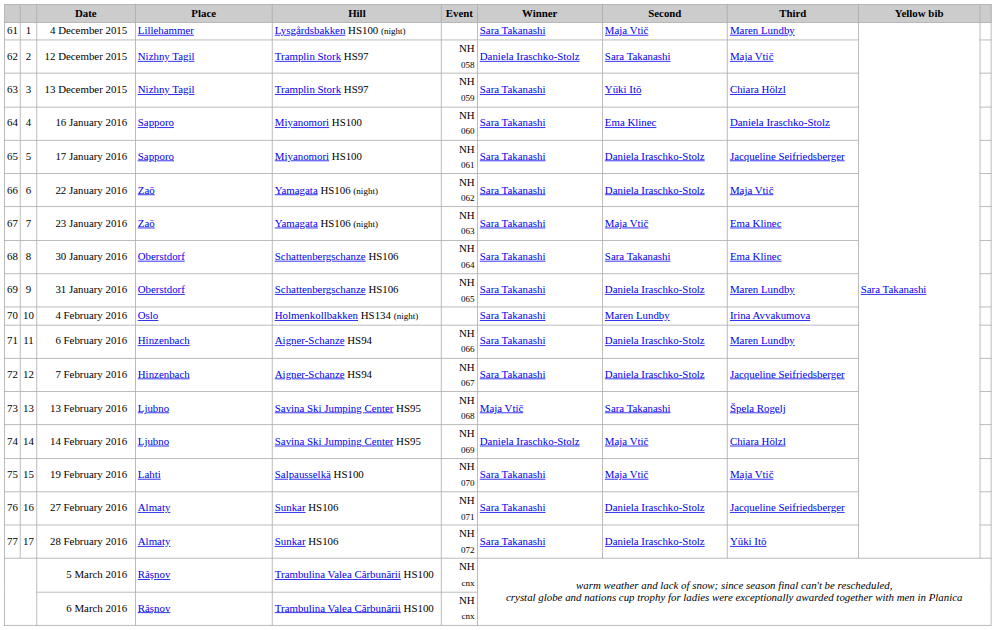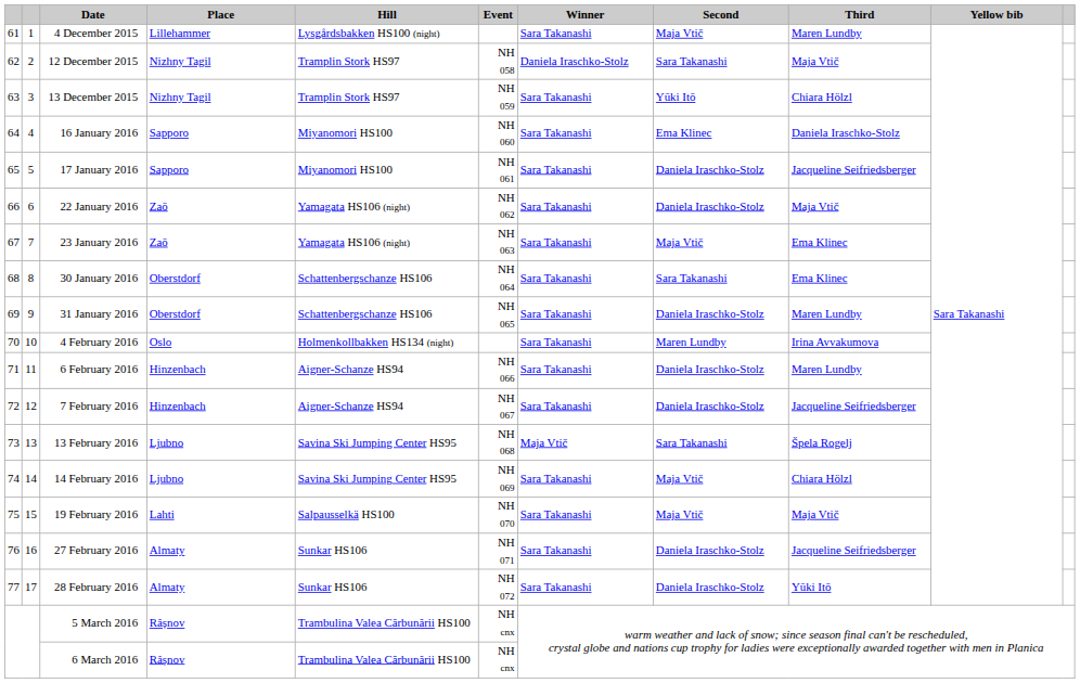 <table class="wikitable plainrowheaders" style="background:#fff; font-size:86%; line-height:16px; border:grey solid 1px; border-collapse:collapse;">
 <tr style="background:#ccc; text-align:center;">
 <th scope="col" style="background:#ccc; width=20 px;"></th>
 <th scope="col" style="background:#ccc; width=30 px;"></th>
 <th scope="col" style="background:#ccc; width:140px;">Date</th>
 <th scope="col" style="background:#ccc; width:200px;">Place</th>
 <th scope="col" style="background:#ccc; width:240px;">Hill</th>
 <th scope="col" style="background:#ccc; width:40px;">Event</th>
 <th scope="col" style="background:#ccc; width:185px;">Winner</th>
 <th scope="col" style="background:#ccc; width:185px;">Second</th>
 <th scope="col" style="background:#ccc; width:185px;">Third</th>
 <th scope="col" style="background:#ccc; width:180px;">Yellow bib</th>
 <th scope="col" style="background:#ccc; width:10px;"></th>
 </tr>
 <tr>
 <td align=center>61</td>
 <td align=center>1</td>
 <td align=right>4 December 2015  </td>
 <td> <a href='#'>Lillehammer</a></td>
 <td><a href='#'>Lysgårdsbakken</a> HS100 <small>(night)</small></td>
 <td align=right></td>
 <td> <a href='#'>Sara Takanashi</a></td>
 <td> <a href='#'>Maja Vtič</a></td>
 <td> <a href='#'>Maren Lundby</a></td>
 <td rowspan=17> <a href='#'>Sara Takanashi</a></td>
 <td></td>
 </tr>
 <tr>
 <td align=center>62</td>
 <td align=center>2</td>
 <td align=right>12 December 2015  </td>
 <td> <a href='#'>Nizhny Tagil</a></td>
 <td><a href='#'>Tramplin Stork</a> HS97</td>
 <td align=right>NH <sub>058</sub></td>
 <td> <a href='#'>Daniela Iraschko-Stolz</a></td>
 <td> <a href='#'>Sara Takanashi</a></td>
 <td> <a href='#'>Maja Vtič</a></td>
 <td></td>
 </tr>
 <tr>
 <td align=center>63</td>
 <td align=center>3</td>
 <td align=right>13 December 2015  </td>
 <td> <a href='#'>Nizhny Tagil</a></td>
 <td><a href='#'>Tramplin Stork</a> HS97</td>
 <td align=right>NH <sub>059</sub></td>
 <td> <a href='#'>Sara Takanashi</a></td>
 <td> <a href='#'>Yūki Itō</a></td>
 <td> <a href='#'>Chiara Hölzl</a></td>
 <td></td>
 </tr>
 <tr>
 <td align=center>64</td>
 <td align=center>4</td>
 <td align=right>16 January 2016  </td>
 <td> <a href='#'>Sapporo</a></td>
 <td><a href='#'>Miyanomori</a> HS100</td>
 <td align=right>NH <sub>060</sub></td>
 <td> <a href='#'>Sara Takanashi</a></td>
 <td> <a href='#'>Ema Klinec</a></td>
 <td> <a href='#'>Daniela Iraschko-Stolz</a></td>
 <td></td>
 </tr>
 <tr>
 <td align=center>65</td>
 <td align=center>5</td>
 <td align=right>17 January 2016  </td>
 <td> <a href='#'>Sapporo</a></td>
 <td><a href='#'>Miyanomori</a> HS100</td>
 <td align=right>NH <sub>061</sub></td>
 <td> <a href='#'>Sara Takanashi</a></td>
 <td> <a href='#'>Daniela Iraschko-Stolz</a></td>
 <td> <a href='#'>Jacqueline Seifriedsberger</a></td>
 <td></td>
 </tr>
 <tr>
 <td align=center>66</td>
 <td align=center>6</td>
 <td align=right><small></small>22 January 2016  </td>
 <td> <a href='#'>Zaō</a></td>
 <td><a href='#'>Yamagata</a> HS106 <small>(night)</small></td>
 <td align=right>NH <sub>062</sub></td>
 <td> <a href='#'>Sara Takanashi</a></td>
 <td> <a href='#'>Daniela Iraschko-Stolz</a></td>
 <td> <a href='#'>Maja Vtič</a></td>
 <td></td>
 </tr>
 <tr>
 <td align=center>67</td>
 <td align=center>7</td>
 <td align=right>23 January 2016  </td>
 <td> <a href='#'>Zaō</a></td>
 <td><a href='#'>Yamagata</a> HS106 <small>(night)</small></td>
 <td align=right>NH <sub>063</sub></td>
 <td> <a href='#'>Sara Takanashi</a></td>
 <td> <a href='#'>Maja Vtič</a></td>
 <td> <a href='#'>Ema Klinec</a></td>
 <td></td>
 </tr>
 <tr>
 <td align=center>68</td>
 <td align=center>8</td>
 <td align=right>30 January 2016  </td>
 <td> <a href='#'>Oberstdorf</a></td>
 <td><a href='#'>Schattenbergschanze</a> HS106</td>
 <td align=right>NH <sub>064</sub></td>
 <td> <a href='#'>Sara Takanashi</a></td>
 <td> <a href='#'>Sara Takanashi</a></td>
 <td> <a href='#'>Ema Klinec</a></td>
 <td></td>
 </tr>
 <tr>
 <td align=center>69</td>
 <td align=center>9</td>
 <td align=right>31 January 2016  </td>
 <td> <a href='#'>Oberstdorf</a></td>
 <td><a href='#'>Schattenbergschanze</a> HS106</td>
 <td align=right>NH <sub>065</sub></td>
 <td> <a href='#'>Sara Takanashi</a></td>
 <td> <a href='#'>Daniela Iraschko-Stolz</a></td>
 <td> <a href='#'>Maren Lundby</a></td>
 <td></td>
 </tr>
 <tr>
 <td align=center>70</td>
 <td align=center>10</td>
 <td align=right>4 February 2016  </td>
 <td> <a href='#'>Oslo</a></td>
 <td><a href='#'>Holmenkollbakken</a> HS134 <small>(night)</small></td>
 <td align=right></td>
 <td> <a href='#'>Sara Takanashi</a></td>
 <td> <a href='#'>Maren Lundby</a></td>
 <td> <a href='#'>Irina Avvakumova</a></td>
 <td></td>
 </tr>
 <tr>
 <td align=center>71</td>
 <td align=center>11</td>
 <td align=right>6 February 2016  </td>
 <td> <a href='#'>Hinzenbach</a></td>
 <td><a href='#'>Aigner-Schanze</a> HS94</td>
 <td align=right>NH <sub>066</sub></td>
 <td> <a href='#'>Sara Takanashi</a></td>
 <td> <a href='#'>Daniela Iraschko-Stolz</a></td>
 <td> <a href='#'>Maren Lundby</a></td>
 <td></td>
 </tr>
 <tr>
 <td align=center>72</td>
 <td align=center>12</td>
 <td align=right>7 February 2016  </td>
 <td> <a href='#'>Hinzenbach</a></td>
 <td><a href='#'>Aigner-Schanze</a> HS94</td>
 <td align=right>NH <sub>067</sub></td>
 <td> <a href='#'>Sara Takanashi</a></td>
 <td> <a href='#'>Daniela Iraschko-Stolz</a></td>
 <td> <a href='#'>Jacqueline Seifriedsberger</a></td>
 <td></td>
 </tr>
 <tr>
 <td align=center>73</td>
 <td align=center>13</td>
 <td align=right>13 February 2016  </td>
 <td> <a href='#'>Ljubno</a></td>
 <td><a href='#'>Savina Ski Jumping Center</a> HS95</td>
 <td align=right>NH <sub>068</sub></td>
 <td> <a href='#'>Maja Vtič</a></td>
 <td> <a href='#'>Sara Takanashi</a></td>
 <td> <a href='#'>Špela Rogelj</a></td>
 <td></td>
 </tr>
 <tr>
 <td align=center>74</td>
 <td align=center>14</td>
 <td align=right>14 February 2016  </td>
 <td> <a href='#'>Ljubno</a></td>
 <td><a href='#'>Savina Ski Jumping Center</a> HS95</td>
 <td align=right>NH <sub>069</sub></td>
-<td> <a href='#'>Daniela Iraschko-Stolz</a></td>
+<td> <a href='#'>Sara Takanashi</a></td>
 <td> <a href='#'>Maja Vtič</a></td>
 <td> <a href='#'>Chiara Hölzl</a></td>
 <td></td>
 </tr>
 <tr>
 <td align=center>75</td>
 <td align=center>15</td>
 <td align=right>19 February 2016  </td>
 <td> <a href='#'>Lahti</a></td>
 <td><a href='#'>Salpausselkä</a> HS100</td>
 <td align=right>NH <sub>070</sub></td>
 <td> <a href='#'>Sara Takanashi</a></td>
 <td> <a href='#'>Maja Vtič</a></td>
 <td> <a href='#'>Maja Vtič</a></td>
 <td></td>
 </tr>
 <tr>
 <td align=center>76</td>
 <td align=center>16</td>
 <td align=right>27 February 2016  </td>
 <td> <a href='#'>Almaty</a></td>
 <td><a href='#'>Sunkar</a> HS106</td>
 <td align=right>NH <sub>071</sub></td>
 <td> <a href='#'>Sara Takanashi</a></td>
 <td> <a href='#'>Daniela Iraschko-Stolz</a></td>
 <td> <a href='#'>Jacqueline Seifriedsberger</a></td>
 <td></td>
 </tr>
 <tr>
 <td align=center>77</td>
 <td align=center>17</td>
 <td align=right>28 February 2016  </td>
 <td> <a href='#'>Almaty</a></td>
 <td><a href='#'>Sunkar</a> HS106</td>
 <td align=right>NH <sub>072</sub></td>
 <td> <a href='#'>Sara Takanashi</a></td>
 <td> <a href='#'>Daniela Iraschko-Stolz</a></td>
 <td> <a href='#'>Yūki Itō</a></td>
 <td></td>
 </tr>
 <tr>
 <td colspan=2 rowspan=2></td>
 <td align=right>5 March 2016  </td>
 <td> <a href='#'>Râșnov</a></td>
 <td><a href='#'>Trambulina Valea Cărbunării</a> HS100</td>
 <td align=right>NH <sub>cnx</sub></td>
 <td colspan=5 rowspan=2 align=center><em>warm weather and lack of snow; since season final can't be rescheduled,<br>crystal globe and nations cup trophy for ladies were exceptionally awarded together with men in Planica</em></td>
 </tr>
 <tr>
 <td align=right>6 March 2016  </td>
 <td> <a href='#'>Râșnov</a></td>
 <td><a href='#'>Trambulina Valea Cărbunării</a> HS100</td>
 <td align=right>NH <sub>cnx</sub></td>
 </tr>
 </table>
